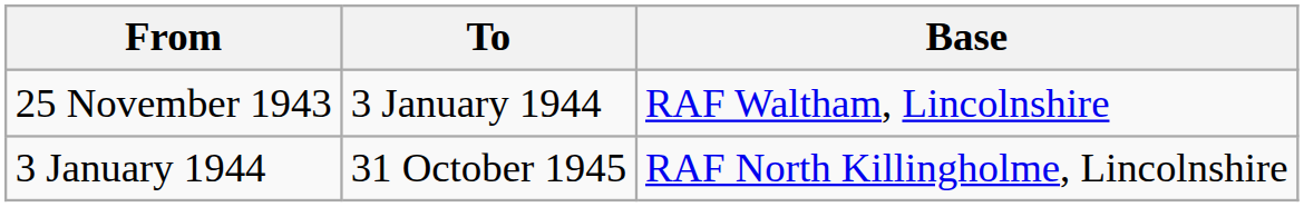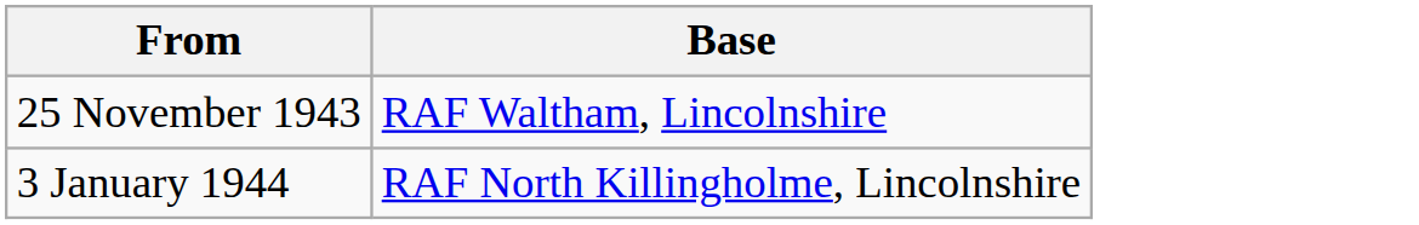 <table class="wikitable">
 <tr>
 <th>From</th>
-<th>To</th>
 <th>Base</th>
 </tr>
 <tr>
 <td>25 November 1943</td>
-<td>3 January 1944</td>
 <td><a href='#'>RAF Waltham</a>, <a href='#'>Lincolnshire</a></td>
 </tr>
 <tr>
 <td>3 January 1944</td>
-<td>31 October 1945</td>
 <td><a href='#'>RAF North Killingholme</a>, Lincolnshire</td>
 </tr>
 </table>
